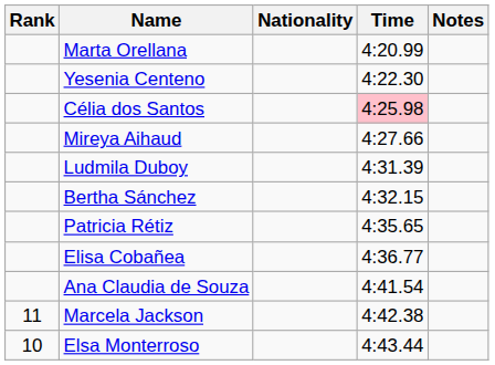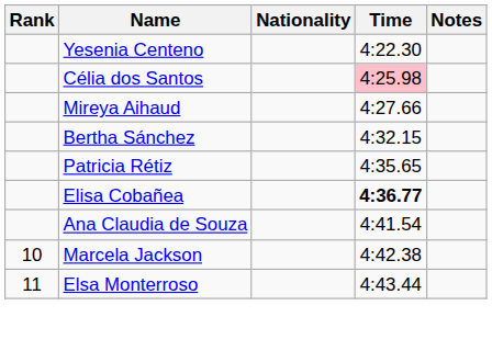 <table class="wikitable sortable" style="text-align:center;font-size:95%">
 <tr>
 <th>Rank</th>
 <th>Name</th>
 <th>Nationality</th>
 <th>Time</th>
 <th>Notes</th>
-</tr>
-<tr>
-<td></td>
-<td align=left><a href='#'>Marta Orellana</a></td>
-<td align=left></td>
-<td>4:20.99</td>
-<td></td>
 </tr>
 <tr>
 <td></td>
 <td align=left><a href='#'>Yesenia Centeno</a></td>
 <td align=left></td>
 <td>4:22.30</td>
 <td></td>
 </tr>
 <tr>
 <td></td>
 <td align=left><a href='#'>Célia dos Santos</a></td>
 <td align=left></td>
 <td style="background: pink;">4:25.98</td>
 <td></td>
 </tr>
 <tr>
 <td></td>
 <td align=left><a href='#'>Mireya Aihaud</a></td>
 <td align=left></td>
 <td>4:27.66</td>
 <td></td>
 </tr>
 <tr>
 <td></td>
-<td align=left><a href='#'>Ludmila Duboy</a></td>
-<td align=left></td>
-<td>4:31.39</td>
-<td></td>
-</tr>
-<tr>
-<td></td>
 <td align=left><a href='#'>Bertha Sánchez</a></td>
 <td align=left></td>
 <td>4:32.15</td>
 <td></td>
 </tr>
 <tr>
 <td></td>
 <td align=left><a href='#'>Patricia Rétiz</a></td>
 <td align=left></td>
 <td>4:35.65</td>
 <td></td>
 </tr>
 <tr>
 <td></td>
 <td align=left><a href='#'>Elisa Cobañea</a></td>
 <td align=left></td>
-<td>4:36.77</td>
+<td><strong>4:36.77</strong></td>
 <td></td>
 </tr>
 <tr>
 <td></td>
 <td align=left><a href='#'>Ana Claudia de Souza</a></td>
 <td align=left></td>
 <td>4:41.54</td>
 <td></td>
 </tr>
 <tr>
-<td>11</td>
+<td>10</td>
 <td align=left><a href='#'>Marcela Jackson</a></td>
 <td align=left></td>
 <td>4:42.38</td>
 <td></td>
 </tr>
 <tr>
-<td>10</td>
+<td>11</td>
 <td align=left><a href='#'>Elsa Monterroso</a></td>
 <td align=left></td>
 <td>4:43.44</td>
 <td></td>
 </tr>
 </table>
